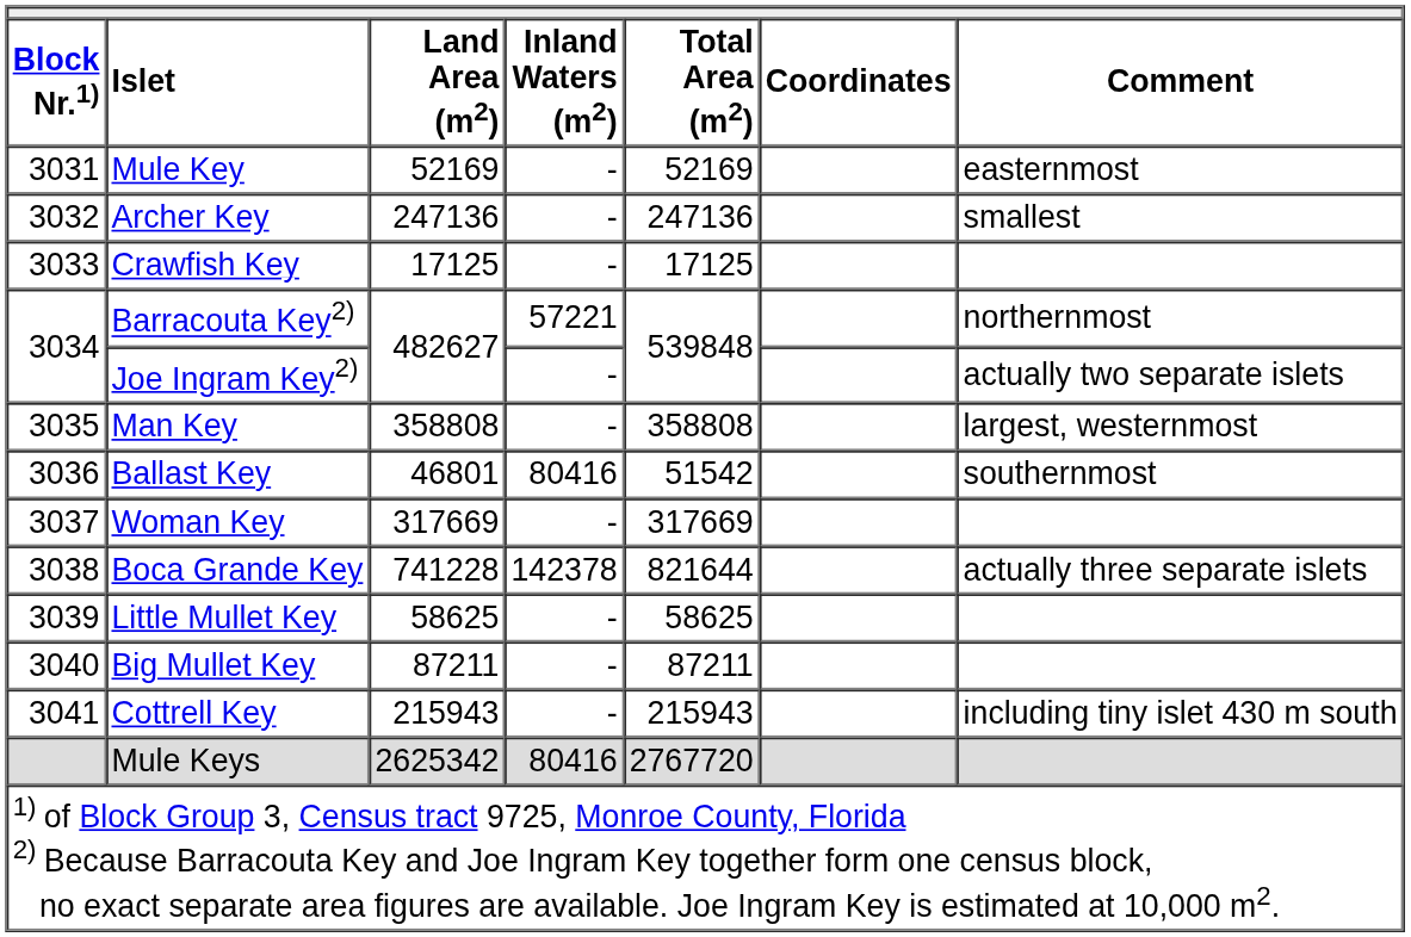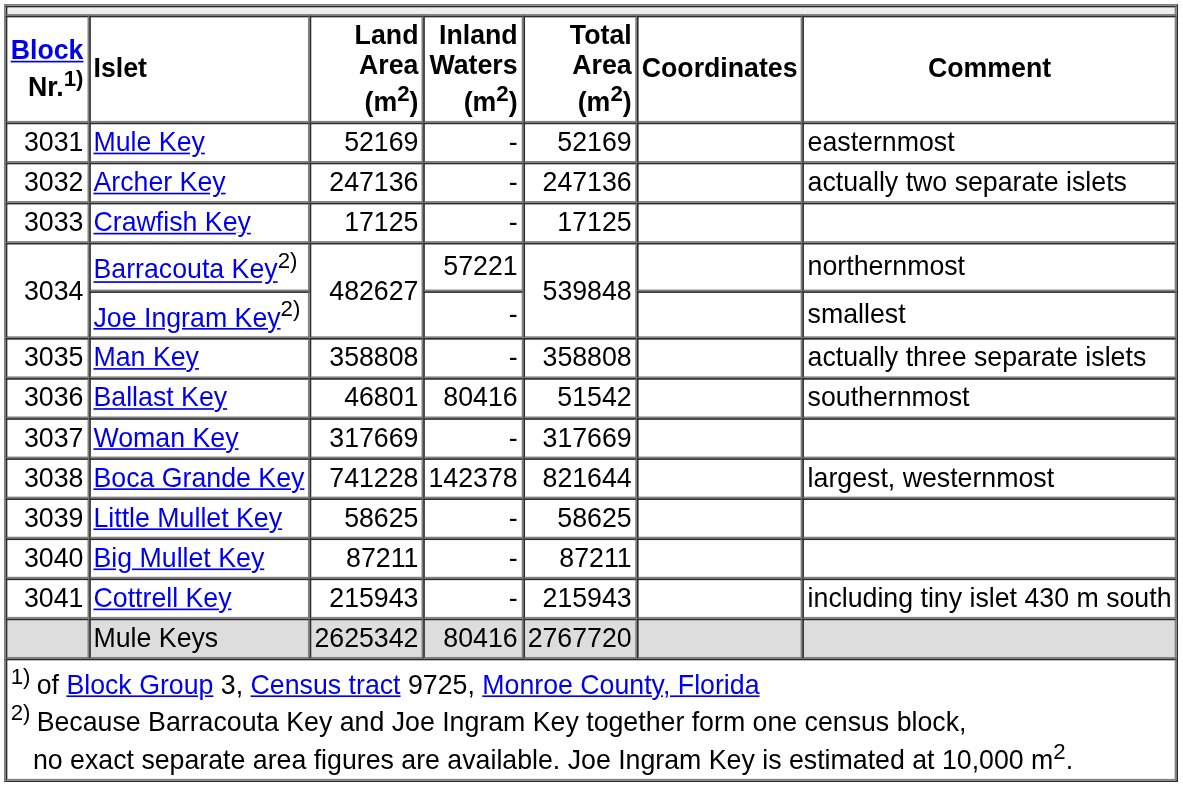 <table border="1" cellpadding="2" cellspacing="0">
 <tr>
 <td colspan="7" style="background:#eee; text-align:center;"></td>
 </tr>
 <tr>
 <th style="text-align:right;"><a href='#'>Block</a><br>Nr.<sup>1)</sup></th>
 <th style="text-align:left;">Islet</th>
 <th style="text-align:right;">Land<br>Area<br>(m<sup>2</sup>)</th>
 <th style="text-align:right;">Inland<br>Waters<br>(m<sup>2</sup>)</th>
 <th style="text-align:right;">Total<br>Area<br>(m<sup>2</sup>)</th>
 <th>Coordinates</th>
 <th>Comment</th>
 </tr>
 <tr>
 <td align="right">3031</td>
 <td><a href='#'>Mule Key</a></td>
 <td style="text-align:right;">52169</td>
 <td style="text-align:right;">-</td>
 <td style="text-align:right;">52169</td>
 <td></td>
 <td>easternmost</td>
 </tr>
 <tr>
 <td align="right">3032</td>
 <td><a href='#'>Archer Key</a></td>
 <td style="text-align:right;">247136</td>
 <td style="text-align:right;">-</td>
 <td style="text-align:right;">247136</td>
 <td></td>
-<td>smallest</td>
+<td>actually two separate islets</td>
 </tr>
 <tr>
 <td align="right">3033</td>
 <td><a href='#'>Crawfish Key</a></td>
 <td style="text-align:right;">17125</td>
 <td style="text-align:right;">-</td>
 <td style="text-align:right;">17125</td>
 <td></td>
 <td> </td>
 </tr>
 <tr>
 <td rowspan="2" style="text-align:right;">3034</td>
 <td><a href='#'>Barracouta Key</a><sup>2)</sup></td>
 <td rowspan="2" style="text-align:right;">482627</td>
 <td style="text-align:right;">57221</td>
 <td rowspan="2" style="text-align:right;">539848</td>
 <td></td>
 <td>northernmost</td>
 </tr>
 <tr>
 <td><a href='#'>Joe Ingram Key</a><sup>2)</sup></td>
 <td style="text-align:right;">-</td>
 <td></td>
-<td>actually two separate islets</td>
+<td>smallest</td>
 </tr>
 <tr>
 <td align="right">3035</td>
 <td><a href='#'>Man Key</a></td>
 <td style="text-align:right;">358808</td>
 <td style="text-align:right;">-</td>
 <td style="text-align:right;">358808</td>
 <td></td>
-<td>largest, westernmost</td>
+<td>actually three separate islets</td>
 </tr>
 <tr>
 <td align="right">3036</td>
 <td><a href='#'>Ballast Key</a></td>
 <td style="text-align:right;">46801</td>
 <td style="text-align:right;">80416</td>
 <td style="text-align:right;">51542</td>
 <td></td>
 <td>southernmost</td>
 </tr>
 <tr>
 <td align="right">3037</td>
 <td><a href='#'>Woman Key</a></td>
 <td style="text-align:right;">317669</td>
 <td style="text-align:right;">-</td>
 <td style="text-align:right;">317669</td>
 <td></td>
 <td> </td>
 </tr>
 <tr>
 <td align="right">3038</td>
 <td><a href='#'>Boca Grande Key</a></td>
 <td style="text-align:right;">741228</td>
 <td style="text-align:right;">142378</td>
 <td style="text-align:right;">821644</td>
 <td></td>
-<td>actually three separate islets</td>
+<td>largest, westernmost</td>
 </tr>
 <tr>
 <td align="right">3039</td>
 <td><a href='#'>Little Mullet Key</a></td>
 <td style="text-align:right;">58625</td>
 <td style="text-align:right;">-</td>
 <td style="text-align:right;">58625</td>
 <td></td>
 <td> </td>
 </tr>
 <tr>
 <td align="right">3040</td>
 <td><a href='#'>Big Mullet Key</a></td>
 <td style="text-align:right;">87211</td>
 <td style="text-align:right;">-</td>
 <td style="text-align:right;">87211</td>
 <td></td>
 <td> </td>
 </tr>
 <tr>
 <td align="right">3041</td>
 <td><a href='#'>Cottrell Key</a></td>
 <td style="text-align:right;">215943</td>
 <td style="text-align:right;">-</td>
 <td style="text-align:right;">215943</td>
 <td></td>
 <td>including tiny islet 430 m south</td>
 </tr>
 <tr style="background: #DDD;">
 <td style="text-align:right;"> </td>
 <td>Mule Keys</td>
 <td style="text-align:right;">2625342</td>
 <td style="text-align:right;">80416</td>
 <td style="text-align:right;">2767720</td>
 <td> </td>
 <td> </td>
 </tr>
 <tr>
 <td colspan="7"><sup>1) </sup>of <a href='#'>Block Group</a> 3, <a href='#'>Census tract</a> 9725, <a href='#'>Monroe County, Florida</a> <br><sup>2) </sup> Because Barracouta Key and Joe Ingram Key together form one census block,<br>   no exact separate area figures are available. Joe Ingram Key is estimated at 10,000 m<sup>2</sup>.</td>
 </tr>
 </table>
